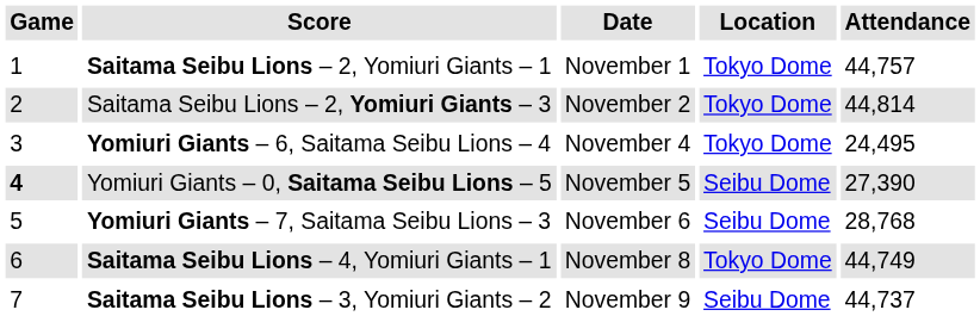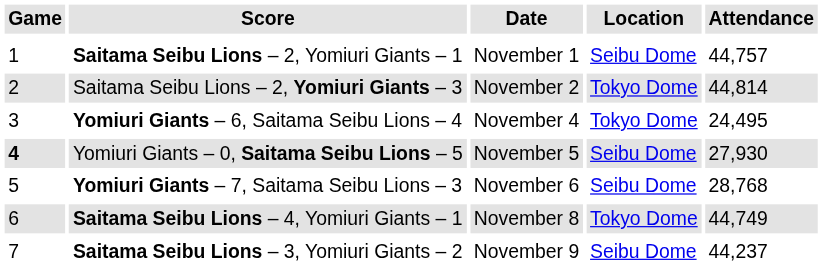 <table border="0" cellspacing="3" cellpadding="3">
 <tr style="background: #e3e3e3;">
 <th>Game</th>
 <th>Score</th>
 <th>Date</th>
 <th>Location</th>
 <th>Attendance</th>
 </tr>
 <tr style="background: #e3e3e3;">
 </tr>
 <tr>
 <td>1</td>
 <td><strong>Saitama Seibu Lions</strong> – 2, Yomiuri Giants – 1</td>
 <td>November 1</td>
-<td><a href='#'>Tokyo Dome</a></td>
+<td><a href='#'>Seibu Dome</a></td>
 <td>44,757</td>
 </tr>
 <tr style="background: #e3e3e3;">
 <td>2</td>
 <td>Saitama Seibu Lions – 2, <strong>Yomiuri Giants</strong> – 3</td>
 <td>November 2</td>
 <td><a href='#'>Tokyo Dome</a></td>
 <td>44,814</td>
 </tr>
 <tr>
 <td>3</td>
 <td><strong>Yomiuri Giants</strong> – 6, Saitama Seibu Lions – 4</td>
 <td>November 4</td>
 <td><a href='#'>Tokyo Dome</a></td>
 <td>24,495</td>
 </tr>
 <tr style="background: #e3e3e3;">
 <td><strong>4</strong></td>
 <td>Yomiuri Giants – 0, <strong>Saitama Seibu Lions</strong> – 5</td>
 <td>November 5</td>
 <td><a href='#'>Seibu Dome</a></td>
-<td>27,390</td>
+<td>27,930</td>
 </tr>
 <tr>
 <td>5</td>
 <td><strong>Yomiuri Giants</strong> – 7, Saitama Seibu Lions – 3</td>
 <td>November 6</td>
 <td><a href='#'>Seibu Dome</a></td>
 <td>28,768</td>
 </tr>
 <tr style="background: #e3e3e3;">
 <td>6</td>
 <td><strong>Saitama Seibu Lions</strong> – 4, Yomiuri Giants – 1</td>
 <td>November 8</td>
 <td><a href='#'>Tokyo Dome</a></td>
 <td>44,749</td>
 </tr>
 <tr>
 <td>7</td>
 <td><strong>Saitama Seibu Lions</strong> – 3, Yomiuri Giants – 2</td>
 <td>November 9</td>
 <td><a href='#'>Seibu Dome</a></td>
-<td>44,737</td>
+<td>44,237</td>
 </tr>
 </table>
